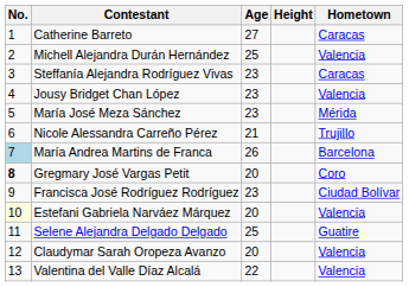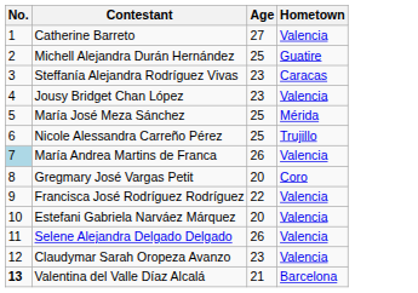 <table class="wikitable sortable" style="font-size: 95%;">
 <tr>
 <th>No.</th>
 <th>Contestant</th>
 <th>Age</th>
-<th>Height</th>
 <th>Hometown</th>
 </tr>
 <tr>
 <td>1</td>
 <td>Catherine Barreto</td>
 <td>27</td>
-<td></td>
-<td><a href='#'>Caracas</a></td>
+<td><a href='#'>Valencia</a></td>
 </tr>
 <tr>
 <td>2</td>
 <td>Michell Alejandra Durán Hernández</td>
 <td>25</td>
-<td></td>
-<td><a href='#'>Valencia</a></td>
+<td><a href='#'>Guatire</a></td>
 </tr>
 <tr>
 <td>3</td>
 <td>Steffanía Alejandra Rodríguez Vivas</td>
 <td>23</td>
-<td></td>
 <td><a href='#'>Caracas</a></td>
 </tr>
 <tr>
 <td>4</td>
 <td>Jousy Bridget Chan López</td>
 <td>23</td>
-<td></td>
 <td><a href='#'>Valencia</a></td>
 </tr>
 <tr>
 <td>5</td>
 <td>María José Meza Sánchez</td>
-<td>23</td>
-<td></td>
+<td>25</td>
 <td><a href='#'>Mérida</a></td>
 </tr>
 <tr>
 <td>6</td>
 <td>Nicole Alessandra Carreño Pérez</td>
-<td>21</td>
-<td></td>
+<td>25</td>
 <td><a href='#'>Trujillo</a></td>
 </tr>
 <tr>
 <td style="background: lightblue;">7</td>
 <td>María Andrea Martins de Franca</td>
 <td>26</td>
-<td></td>
-<td><a href='#'>Barcelona</a></td>
+<td><a href='#'>Valencia</a></td>
 </tr>
 <tr>
-<td><strong>8</strong></td>
+<td>8</td>
 <td>Gregmary José Vargas Petit</td>
 <td>20</td>
-<td></td>
 <td><a href='#'>Coro</a></td>
 </tr>
 <tr>
 <td>9</td>
 <td>Francisca José Rodríguez Rodríguez</td>
-<td>23</td>
-<td></td>
-<td><a href='#'>Ciudad Bolívar</a></td>
+<td>22</td>
+<td><a href='#'>Valencia</a></td>
 </tr>
 <tr>
-<td style="background: lightyellow;">10</td>
+<td>10</td>
 <td>Estefani Gabriela Narváez Márquez</td>
 <td>20</td>
-<td></td>
 <td><a href='#'>Valencia</a></td>
 </tr>
 <tr>
 <td>11</td>
 <td><a href='#'>Selene Alejandra Delgado Delgado</a></td>
-<td>25</td>
-<td></td>
-<td><a href='#'>Guatire</a></td>
+<td>26</td>
+<td><a href='#'>Valencia</a></td>
 </tr>
 <tr>
 <td>12</td>
 <td>Claudymar Sarah Oropeza Avanzo</td>
-<td>20</td>
-<td></td>
+<td>23</td>
 <td><a href='#'>Valencia</a></td>
 </tr>
 <tr>
-<td>13</td>
+<td><strong>13</strong></td>
 <td>Valentina del Valle Díaz Alcalá</td>
-<td>22</td>
-<td></td>
-<td><a href='#'>Valencia</a></td>
+<td>21</td>
+<td><a href='#'>Barcelona</a></td>
 </tr>
 </table>
